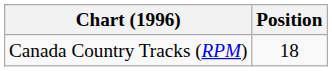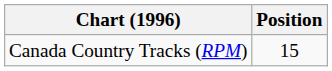 <table class="wikitable sortable">
 <tr>
 <th scope="col">Chart (1996)</th>
 <th scope="col">Position</th>
 </tr>
 <tr>
 <td>Canada Country Tracks (<em><a href='#'>RPM</a></em>)</td>
-<td align="center">18</td>
+<td align="center">15</td>
 </tr>
 </table>
